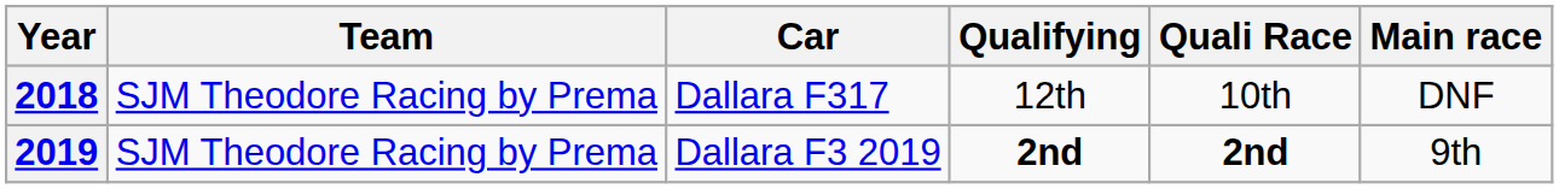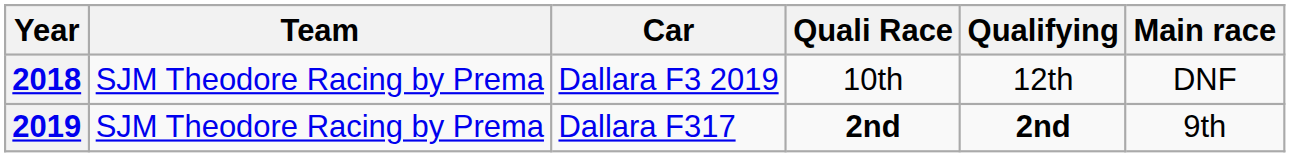 <table class="wikitable" style="text-align:center; font-size:90%">
 <tr>
 <th>Year</th>
 <th>Team</th>
 <th>Car</th>
+<th>Quali Race</th>
 <th>Qualifying</th>
-<th>Quali Race</th>
 <th>Main race</th>
 </tr>
 <tr>
 <th><a href='#'>2018</a></th>
 <td align="left" nowrap> <a href='#'>SJM Theodore Racing by Prema</a></td>
-<td align="left" nowrap><a href='#'>Dallara F317</a></td>
+<td align="left" nowrap><a href='#'>Dallara F3 2019</a></td>
+<td>10th</td>
 <td>12th</td>
-<td>10th</td>
 <td>DNF</td>
 </tr>
 <tr>
 <th><a href='#'>2019</a></th>
 <td align="left" nowrap> <a href='#'>SJM Theodore Racing by Prema</a></td>
-<td align="left" nowrap><a href='#'>Dallara F3 2019</a></td>
+<td align="left" nowrap><a href='#'>Dallara F317</a></td>
 <td><strong>2nd</strong></td>
 <td><strong>2nd</strong></td>
 <td>9th</td>
 </tr>
 </table>
